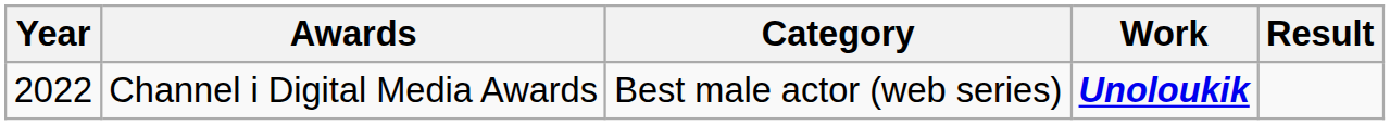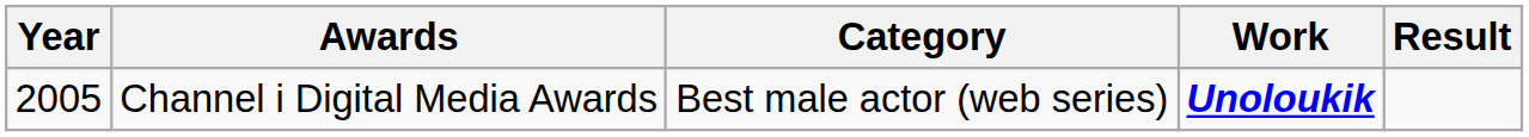 <table class="wikitable sortable" style="font-size:90%">
 <tr style="text-align:center;">
 <th>Year</th>
 <th>Awards</th>
 <th>Category</th>
 <th>Work</th>
 <th>Result</th>
 </tr>
 <tr>
-<td>2022</td>
+<td>2005</td>
 <td>Channel i Digital Media Awards</td>
 <td>Best male actor (web series)</td>
 <td><strong><em><a href='#'>Unoloukik</a></em></strong></td>
 <td></td>
 </tr>
 </table>
